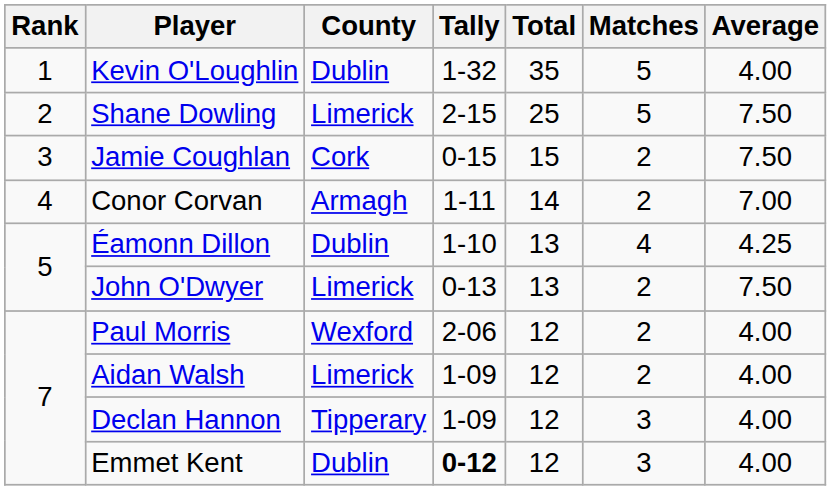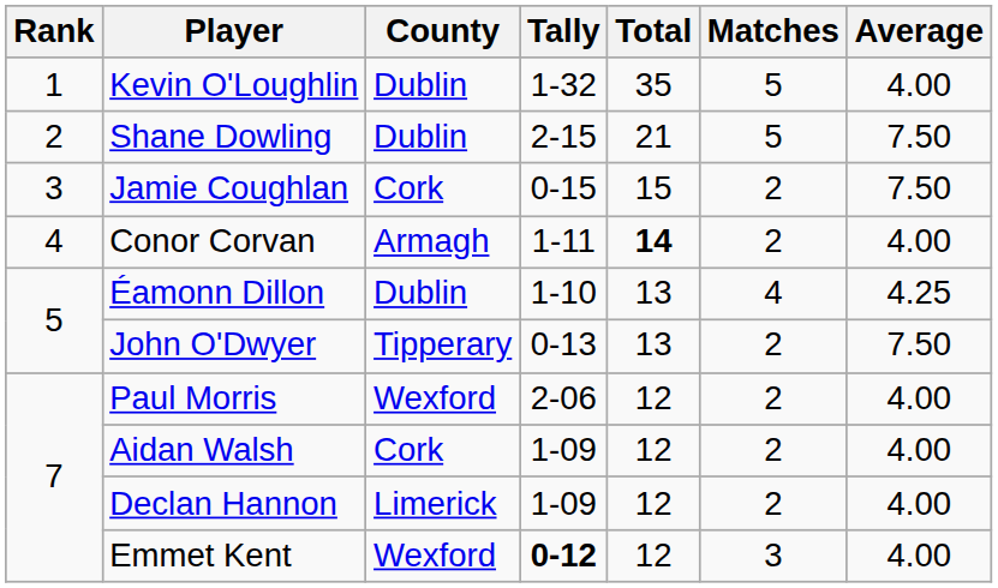 <table class="wikitable">
 <tr>
 <th>Rank</th>
 <th>Player</th>
 <th>County</th>
 <th>Tally</th>
 <th>Total</th>
 <th>Matches</th>
 <th>Average</th>
 </tr>
 <tr>
 <td rowspan=1 align=center>1</td>
 <td><a href='#'>Kevin O'Loughlin</a></td>
 <td><a href='#'>Dublin</a></td>
 <td align=center>1-32</td>
 <td align=center>35</td>
 <td align=center>5</td>
 <td align=center>4.00</td>
 </tr>
 <tr>
 <td rowspan=1 align=center>2</td>
 <td><a href='#'>Shane Dowling</a></td>
-<td><a href='#'>Limerick</a></td>
+<td><a href='#'>Dublin</a></td>
 <td align=center>2-15</td>
-<td align=center>25</td>
+<td align=center>21</td>
 <td align=center>5</td>
 <td align=center>7.50</td>
 </tr>
 <tr>
 <td rowspan=1 align=center>3</td>
 <td><a href='#'>Jamie Coughlan</a></td>
 <td><a href='#'>Cork</a></td>
 <td align=center>0-15</td>
 <td align=center>15</td>
 <td align=center>2</td>
 <td align=center>7.50</td>
 </tr>
 <tr>
 <td rowspan=1 align=center>4</td>
 <td>Conor Corvan</td>
 <td><a href='#'>Armagh</a></td>
 <td align=center>1-11</td>
-<td align=center>14</td>
+<td align=center><strong>14</strong></td>
 <td align=center>2</td>
-<td align=center>7.00</td>
+<td align=center>4.00</td>
 </tr>
 <tr>
 <td rowspan=2 align=center>5</td>
 <td><a href='#'>Éamonn Dillon</a></td>
 <td><a href='#'>Dublin</a></td>
 <td align=center>1-10</td>
 <td align=center>13</td>
 <td align=center>4</td>
 <td align=center>4.25</td>
 </tr>
 <tr>
 <td><a href='#'>John O'Dwyer</a></td>
-<td><a href='#'>Limerick</a></td>
+<td><a href='#'>Tipperary</a></td>
 <td align=center>0-13</td>
 <td align=center>13</td>
 <td align=center>2</td>
 <td align=center>7.50</td>
 </tr>
 <tr>
 <td rowspan=4 align=center>7</td>
 <td><a href='#'>Paul Morris</a></td>
 <td><a href='#'>Wexford</a></td>
 <td align=center>2-06</td>
 <td align=center>12</td>
 <td align=center>2</td>
 <td align=center>4.00</td>
 </tr>
 <tr>
 <td><a href='#'>Aidan Walsh</a></td>
+<td><a href='#'>Cork</a></td>
+<td align=center>1-09</td>
+<td align=center>12</td>
+<td align=center>2</td>
+<td align=center>4.00</td>
+</tr>
+<tr>
+<td><a href='#'>Declan Hannon</a></td>
 <td><a href='#'>Limerick</a></td>
 <td align=center>1-09</td>
 <td align=center>12</td>
 <td align=center>2</td>
 <td align=center>4.00</td>
 </tr>
 <tr>
-<td><a href='#'>Declan Hannon</a></td>
-<td><a href='#'>Tipperary</a></td>
-<td align=center>1-09</td>
-<td align=center>12</td>
-<td align=center>3</td>
-<td align=center>4.00</td>
-</tr>
-<tr>
 <td>Emmet Kent</td>
-<td><a href='#'>Dublin</a></td>
+<td><a href='#'>Wexford</a></td>
 <td align=center><strong>0-12</strong></td>
 <td align=center>12</td>
 <td align=center>3</td>
 <td align=center>4.00</td>
 </tr>
 </table>
